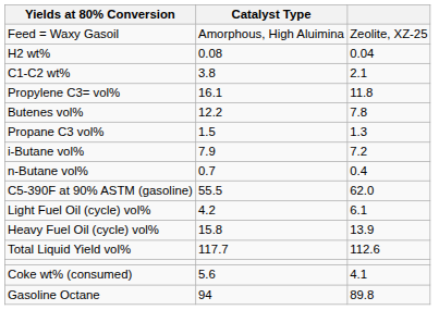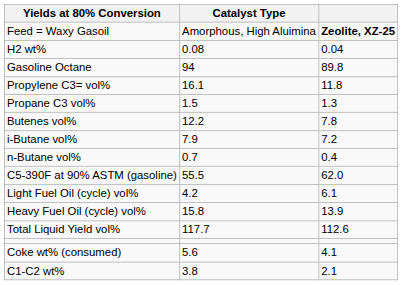 <table class="wikitable">
 <tr>
 <th>Yields at 80% Conversion</th>
 <th>Catalyst Type</th>
 <th></th>
 </tr>
 <tr>
 <td>Feed = Waxy Gasoil</td>
 <td>Amorphous, High Aluimina</td>
-<td>Zeolite, XZ-25</td>
+<td><strong>Zeolite, XZ-25</strong></td>
 </tr>
 <tr>
 <td>H2 wt%</td>
 <td>0.08</td>
 <td>0.04</td>
 </tr>
 <tr>
-<td>C1-C2 wt%</td>
-<td>3.8</td>
-<td>2.1</td>
+<td>Gasoline Octane</td>
+<td>94</td>
+<td>89.8</td>
 </tr>
 <tr>
 <td>Propylene C3= vol%</td>
 <td>16.1</td>
 <td>11.8</td>
 </tr>
 <tr>
+<td>Propane C3 vol%</td>
+<td>1.5</td>
+<td>1.3</td>
+</tr>
+<tr>
 <td>Butenes vol%</td>
 <td>12.2</td>
 <td>7.8</td>
-</tr>
-<tr>
-<td>Propane C3 vol%</td>
-<td>1.5</td>
-<td>1.3</td>
 </tr>
 <tr>
 <td>i-Butane vol%</td>
 <td>7.9</td>
 <td>7.2</td>
 </tr>
 <tr>
 <td>n-Butane vol%</td>
 <td>0.7</td>
 <td>0.4</td>
 </tr>
 <tr>
 <td>C5-390F at 90% ASTM (gasoline)</td>
 <td>55.5</td>
 <td>62.0</td>
 </tr>
 <tr>
 <td>Light Fuel Oil (cycle) vol%</td>
 <td>4.2</td>
 <td>6.1</td>
 </tr>
 <tr>
 <td>Heavy Fuel Oil (cycle) vol%</td>
 <td>15.8</td>
 <td>13.9</td>
 </tr>
 <tr>
 <td>Total Liquid Yield vol%</td>
 <td>117.7</td>
 <td>112.6</td>
 </tr>
 <tr>
 <td></td>
 <td></td>
 <td></td>
 </tr>
 <tr>
 <td>Coke wt% (consumed)</td>
 <td>5.6</td>
 <td>4.1</td>
 </tr>
 <tr>
-<td>Gasoline Octane</td>
-<td>94</td>
-<td>89.8</td>
+<td>C1-C2 wt%</td>
+<td>3.8</td>
+<td>2.1</td>
 </tr>
 </table>
